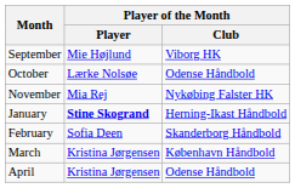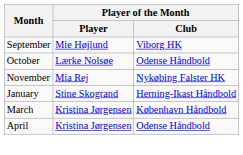 <table class="wikitable">
 <tr>
 <th rowspan="2">Month</th>
 <th colspan="2">Player of the Month</th>
 </tr>
 <tr>
 <th>Player</th>
 <th>Club</th>
 </tr>
 <tr>
 <td>September</td>
 <td> <a href='#'>Mie Højlund</a></td>
 <td><a href='#'>Viborg HK</a></td>
 </tr>
 <tr>
 <td>October</td>
 <td> <a href='#'>Lærke Nolsøe</a></td>
 <td><a href='#'>Odense Håndbold</a></td>
 </tr>
 <tr>
 <td>November</td>
 <td> <a href='#'>Mia Rej</a></td>
 <td><a href='#'>Nykøbing Falster HK</a></td>
 </tr>
 <tr>
 <td>January</td>
-<td><strong> <a href='#'>Stine Skogrand</a></strong></td>
+<td> <a href='#'>Stine Skogrand</a></td>
 <td><a href='#'>Herning-Ikast Håndbold</a></td>
-</tr>
-<tr>
-<td>February</td>
-<td> <a href='#'>Sofia Deen</a></td>
-<td><a href='#'>Skanderborg Håndbold</a></td>
 </tr>
 <tr>
 <td>March</td>
 <td> <a href='#'>Kristina Jørgensen</a></td>
 <td><a href='#'>København Håndbold</a></td>
 </tr>
 <tr>
 <td>April</td>
 <td> <a href='#'>Kristina Jørgensen</a></td>
 <td><a href='#'>Odense Håndbold</a></td>
 </tr>
 </table>
